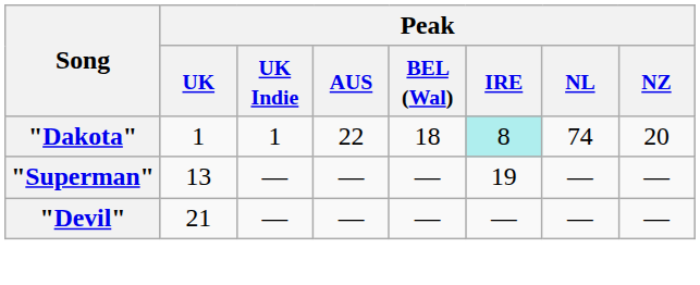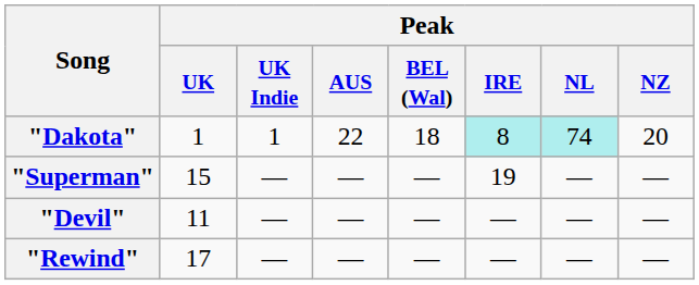 <table class="wikitable plainrowheaders">
 <tr>
 <th rowspan="2">Song</th>
 <th colspan="7">Peak</th>
 </tr>
 <tr>
 <th width="40"><small><a href='#'>UK</a></small><br></th>
 <th width="40"><small><a href='#'>UK Indie</a></small><br></th>
 <th width="40"><small><a href='#'>AUS</a></small><br></th>
 <th width="40"><small><a href='#'>BEL</a> (<a href='#'>Wal</a>)</small><br></th>
 <th width="40"><small><a href='#'>IRE</a></small><br></th>
 <th width="40"><small><a href='#'>NL</a></small><br></th>
 <th width="40"><small><a href='#'>NZ</a></small><br></th>
 </tr>
 <tr>
 <th scope="row">"<a href='#'>Dakota</a>"</th>
 <td align="center">1</td>
 <td align="center">1</td>
 <td align="center">22</td>
 <td align="center">18</td>
 <td align="center" style="background: paleturquoise;">8</td>
-<td align="center">74</td>
+<td align="center" style="background: paleturquoise;">74</td>
 <td align="center">20</td>
 </tr>
 <tr>
 <th scope="row">"<a href='#'>Superman</a>"</th>
-<td align="center">13</td>
+<td align="center">15</td>
 <td align="center">—</td>
 <td align="center">—</td>
 <td align="center">—</td>
 <td align="center">19</td>
 <td align="center">—</td>
 <td align="center">—</td>
 </tr>
 <tr>
 <th scope="row">"<a href='#'>Devil</a>"</th>
-<td align="center">21</td>
+<td align="center">11</td>
+<td align="center">—</td>
+<td align="center">—</td>
+<td align="center">—</td>
+<td align="center">—</td>
+<td align="center">—</td>
+<td align="center">—</td>
+</tr>
+<tr>
+<th scope="row">"<a href='#'>Rewind</a>"</th>
+<td align="center">17</td>
 <td align="center">—</td>
 <td align="center">—</td>
 <td align="center">—</td>
 <td align="center">—</td>
 <td align="center">—</td>
 <td align="center">—</td>
 </tr>
 </table>
